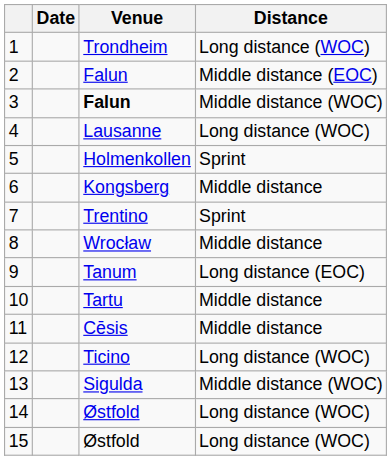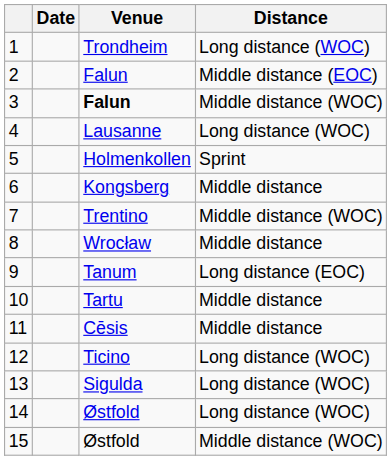 <table class="wikitable">
 <tr>
 <th></th>
 <th>Date</th>
 <th>Venue</th>
 <th>Distance</th>
 </tr>
 <tr>
 <td>1</td>
 <td></td>
 <td> <a href='#'>Trondheim</a></td>
 <td>Long distance (<a href='#'>WOC</a>)</td>
 </tr>
 <tr>
 <td>2</td>
 <td></td>
 <td> <a href='#'>Falun</a></td>
 <td>Middle distance (<a href='#'>EOC</a>)</td>
 </tr>
 <tr>
 <td>3</td>
 <td></td>
 <td><strong> Falun</strong></td>
 <td>Middle distance (WOC)</td>
 </tr>
 <tr>
 <td>4</td>
 <td></td>
 <td> <a href='#'>Lausanne</a></td>
 <td>Long distance (WOC)</td>
 </tr>
 <tr>
 <td>5</td>
 <td></td>
 <td> <a href='#'>Holmenkollen</a></td>
 <td>Sprint</td>
 </tr>
 <tr>
 <td>6</td>
 <td></td>
 <td> <a href='#'>Kongsberg</a></td>
 <td>Middle distance</td>
 </tr>
 <tr>
 <td>7</td>
 <td></td>
 <td> <a href='#'>Trentino</a></td>
-<td>Sprint</td>
+<td>Middle distance (WOC)</td>
 </tr>
 <tr>
 <td>8</td>
 <td></td>
 <td> <a href='#'>Wrocław</a></td>
 <td>Middle distance</td>
 </tr>
 <tr>
 <td>9</td>
 <td></td>
 <td> <a href='#'>Tanum</a></td>
 <td>Long distance (EOC)</td>
 </tr>
 <tr>
 <td>10</td>
 <td></td>
 <td> <a href='#'>Tartu</a></td>
 <td>Middle distance</td>
 </tr>
 <tr>
 <td>11</td>
 <td></td>
 <td> <a href='#'>Cēsis</a></td>
 <td>Middle distance</td>
 </tr>
 <tr>
 <td>12</td>
 <td></td>
 <td> <a href='#'>Ticino</a></td>
 <td>Long distance (WOC)</td>
 </tr>
 <tr>
 <td>13</td>
 <td></td>
 <td> <a href='#'>Sigulda</a></td>
-<td>Middle distance (WOC)</td>
+<td>Long distance (WOC)</td>
 </tr>
 <tr>
 <td>14</td>
 <td></td>
 <td> <a href='#'>Østfold</a></td>
 <td>Long distance (WOC)</td>
 </tr>
 <tr>
 <td>15</td>
 <td></td>
 <td> Østfold</td>
-<td>Long distance (WOC)</td>
+<td>Middle distance (WOC)</td>
 </tr>
 </table>
